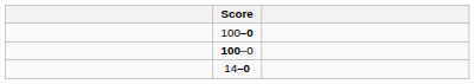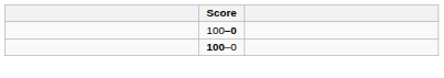 <table class="wikitable" style="text-align: center;">
 <tr>
 <th width=280></th>
 <th width=60>Score</th>
 <th width=280></th>
 </tr>
 <tr>
 <td align=left><strong></td>
 <td></strong>100<strong>–0</td>
 <td align=left></td>
 </tr>
 <tr>
 <td align=left></strong></td>
 <td><strong>100</strong>–0</td>
 <td align=left></td>
 </tr>
-<tr>
-<td align=left><strong></td>
-<td></strong>14<strong>–0</td>
-<td align=left></td>
-</tr>
 </table>
